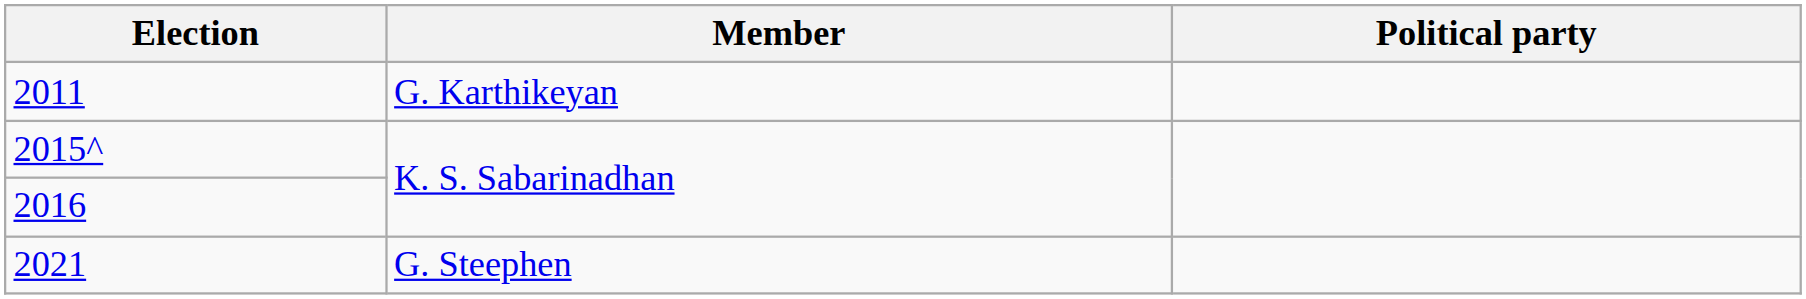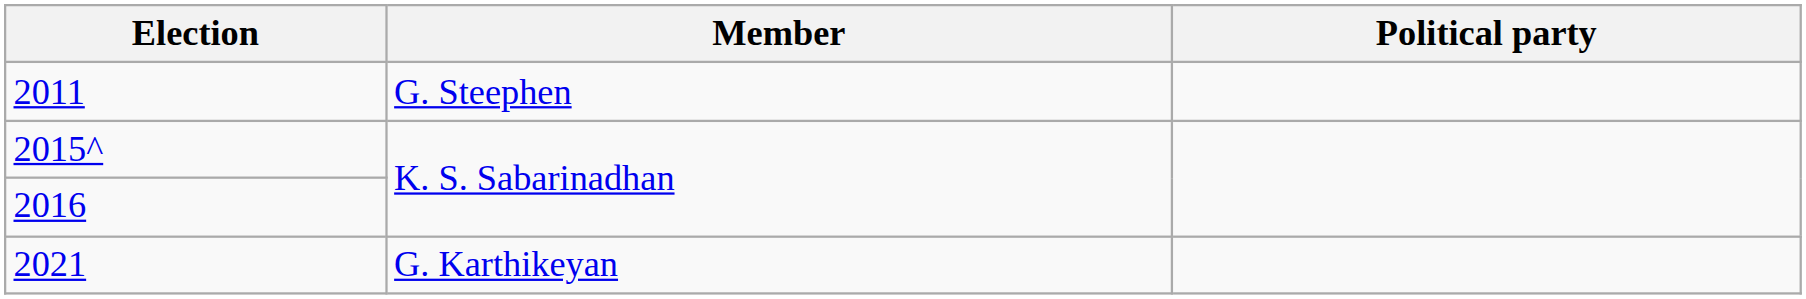 <table class="wikitable sortable" width="50%">
 <tr>
 <th>Election</th>
 <th>Member</th>
 <th colspan="2">Political party</th>
 </tr>
 <tr>
 <td><a href='#'>2011</a></td>
-<td><a href='#'>G. Karthikeyan</a></td>
+<td><a href='#'>G. Steephen</a></td>
 <td></td>
 </tr>
 <tr>
 <td><a href='#'>2015^</a></td>
 <td rowspan="2"><a href='#'>K. S. Sabarinadhan</a></td>
 </tr>
 <tr>
 <td><a href='#'>2016</a></td>
 </tr>
 <tr>
 <td><a href='#'>2021</a></td>
-<td><a href='#'>G. Steephen</a></td>
+<td><a href='#'>G. Karthikeyan</a></td>
 <td></td>
 </tr>
 </table>
